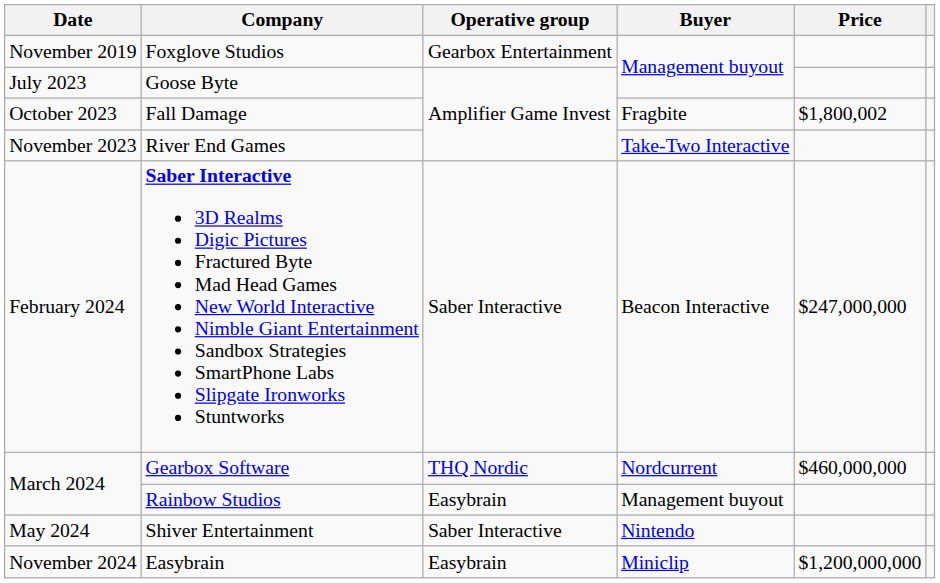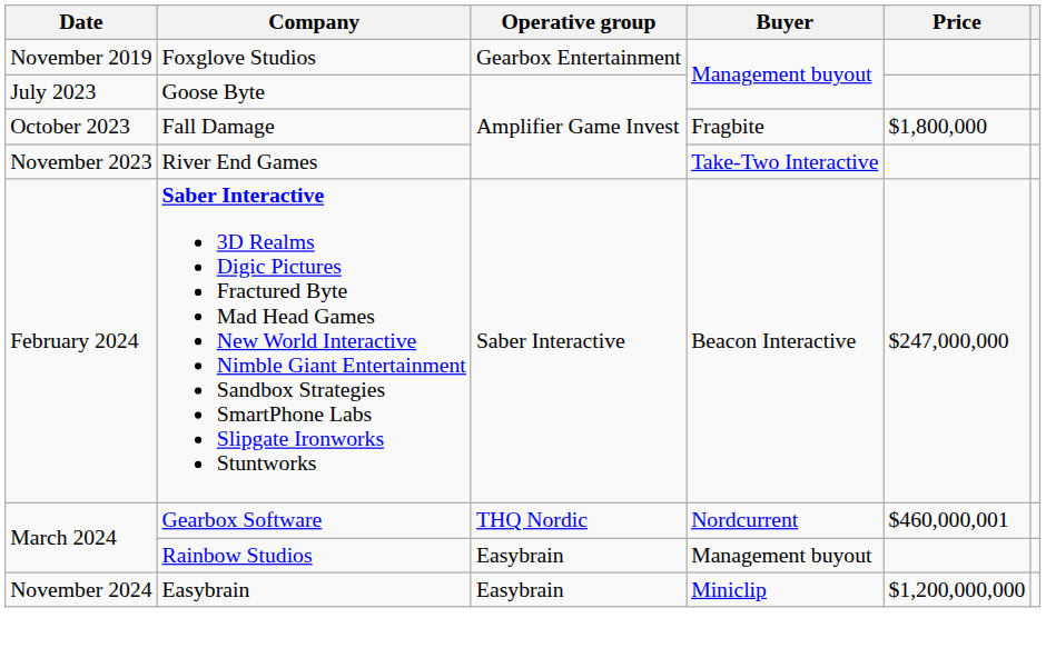 <table class="wikitable sortable plainrowheaders">
 <tr>
 <th scope="col">Date</th>
 <th scope="col">Company</th>
 <th scope="col">Operative group</th>
 <th scope="col">Buyer</th>
 <th scope="col">Price</th>
 <th scope="col"></th>
 </tr>
 <tr>
 <td>November 2019</td>
 <td>Foxglove Studios</td>
 <td>Gearbox Entertainment</td>
 <td rowspan="2"><a href='#'>Management buyout</a></td>
 <td></td>
 <td></td>
 </tr>
 <tr>
 <td>July 2023</td>
 <td>Goose Byte</td>
 <td rowspan='3'>Amplifier Game Invest</td>
 <td></td>
 <td></td>
 </tr>
 <tr>
 <td>October 2023</td>
 <td>Fall Damage</td>
 <td>Fragbite</td>
-<td>$1,800,002</td>
+<td>$1,800,000</td>
 <td></td>
 </tr>
 <tr>
 <td>November 2023</td>
 <td>River End Games</td>
 <td><a href='#'>Take-Two Interactive</a></td>
 <td></td>
 <td></td>
 </tr>
 <tr>
 <td>February 2024</td>
 <td><strong><a href='#'>Saber Interactive</a></strong><br><ul><li><a href='#'>3D Realms</a></li><li><a href='#'>Digic Pictures</a></li><li>Fractured Byte</li><li>Mad Head Games</li><li><a href='#'>New World Interactive</a></li><li><a href='#'>Nimble Giant Entertainment</a></li><li>Sandbox Strategies</li><li>SmartPhone Labs</li><li><a href='#'>Slipgate Ironworks</a></li><li>Stuntworks</li></ul></td>
 <td>Saber Interactive</td>
 <td>Beacon Interactive</td>
 <td>$247,000,000 </td>
 <td></td>
 </tr>
 <tr>
 <td rowspan='2'>March 2024</td>
 <td><a href='#'>Gearbox Software</a></td>
 <td><a href='#'>THQ Nordic</a></td>
 <td><a href='#'>Nordcurrent</a></td>
-<td>$460,000,000</td>
+<td>$460,000,001</td>
 <td></td>
 </tr>
 <tr>
 <td><a href='#'>Rainbow Studios</a></td>
 <td>Easybrain</td>
 <td>Management buyout</td>
-<td></td>
-<td></td>
-</tr>
-<tr>
-<td>May 2024</td>
-<td>Shiver Entertainment</td>
-<td>Saber Interactive</td>
-<td><a href='#'>Nintendo</a></td>
 <td></td>
 <td></td>
 </tr>
 <tr>
 <td>November 2024</td>
 <td>Easybrain</td>
 <td>Easybrain</td>
 <td><a href='#'>Miniclip</a></td>
 <td>$1,200,000,000</td>
 <td></td>
 </tr>
 </table>
